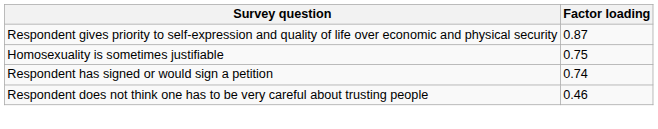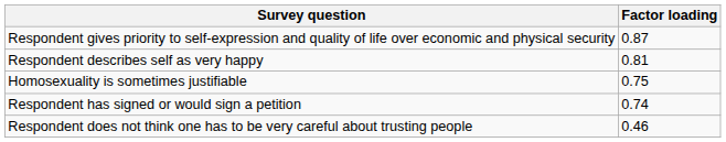 <table class="wikitable" border="1">
 <tr>
 <th>Survey question</th>
 <th>Factor loading</th>
 </tr>
 <tr>
 <td>Respondent gives priority to self-expression and quality of life over economic and physical security</td>
 <td>0.87</td>
+</tr>
+<tr>
+<td>Respondent describes self as very happy</td>
+<td>0.81</td>
 </tr>
 <tr>
 <td>Homosexuality is sometimes justifiable</td>
 <td>0.75</td>
 </tr>
 <tr>
 <td>Respondent has signed or would sign a petition</td>
 <td>0.74</td>
 </tr>
 <tr>
 <td>Respondent does not think one has to be very careful about trusting people</td>
 <td>0.46</td>
 </tr>
 </table>
